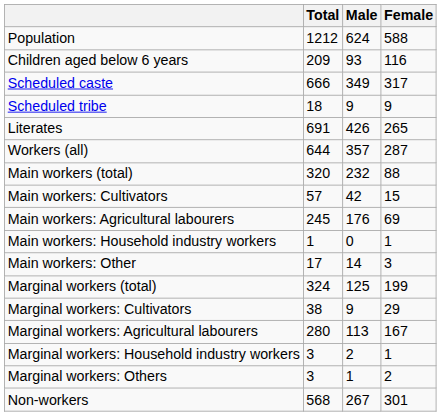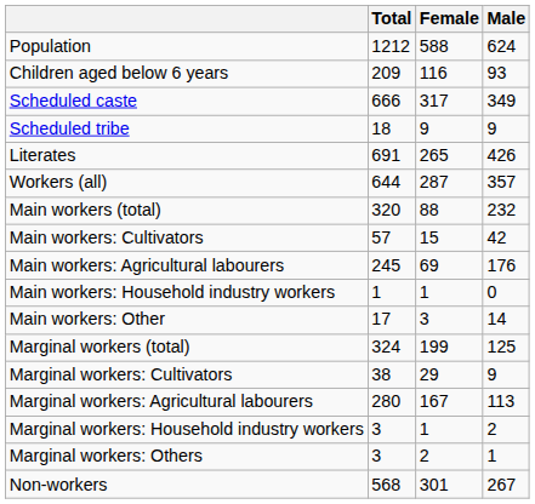 <table class="wikitable sortable">
 <tr>
 <th></th>
 <th>Total</th>
+<th>Female</th>
 <th>Male</th>
-<th>Female</th>
 </tr>
 <tr>
 <td>Population</td>
 <td>1212</td>
+<td>588</td>
 <td>624</td>
-<td>588</td>
 </tr>
 <tr>
 <td>Children aged below 6 years</td>
 <td>209</td>
+<td>116</td>
 <td>93</td>
-<td>116</td>
 </tr>
 <tr>
 <td><a href='#'>Scheduled caste</a></td>
 <td>666</td>
+<td>317</td>
 <td>349</td>
-<td>317</td>
 </tr>
 <tr>
 <td><a href='#'>Scheduled tribe</a></td>
 <td>18</td>
 <td>9</td>
 <td>9</td>
 </tr>
 <tr>
 <td>Literates</td>
 <td>691</td>
+<td>265</td>
 <td>426</td>
-<td>265</td>
 </tr>
 <tr>
 <td>Workers (all)</td>
 <td>644</td>
+<td>287</td>
 <td>357</td>
-<td>287</td>
 </tr>
 <tr>
 <td>Main workers (total)</td>
 <td>320</td>
+<td>88</td>
 <td>232</td>
-<td>88</td>
 </tr>
 <tr>
 <td>Main workers: Cultivators</td>
 <td>57</td>
+<td>15</td>
 <td>42</td>
-<td>15</td>
 </tr>
 <tr>
 <td>Main workers: Agricultural labourers</td>
 <td>245</td>
+<td>69</td>
 <td>176</td>
-<td>69</td>
 </tr>
 <tr>
 <td>Main workers: Household industry workers</td>
 <td>1</td>
+<td>1</td>
 <td>0</td>
-<td>1</td>
 </tr>
 <tr>
 <td>Main workers: Other</td>
 <td>17</td>
+<td>3</td>
 <td>14</td>
-<td>3</td>
 </tr>
 <tr>
 <td>Marginal workers (total)</td>
 <td>324</td>
+<td>199</td>
 <td>125</td>
-<td>199</td>
 </tr>
 <tr>
 <td>Marginal workers: Cultivators</td>
 <td>38</td>
+<td>29</td>
 <td>9</td>
-<td>29</td>
 </tr>
 <tr>
 <td>Marginal workers: Agricultural labourers</td>
 <td>280</td>
+<td>167</td>
 <td>113</td>
-<td>167</td>
 </tr>
 <tr>
 <td>Marginal workers: Household industry workers</td>
+<td>3</td>
+<td>1</td>
+<td>2</td>
+</tr>
+<tr>
+<td>Marginal workers: Others</td>
 <td>3</td>
 <td>2</td>
 <td>1</td>
 </tr>
 <tr>
-<td>Marginal workers: Others</td>
-<td>3</td>
-<td>1</td>
-<td>2</td>
-</tr>
-<tr>
 <td>Non-workers</td>
 <td>568</td>
+<td>301</td>
 <td>267</td>
-<td>301</td>
 </tr>
 </table>
